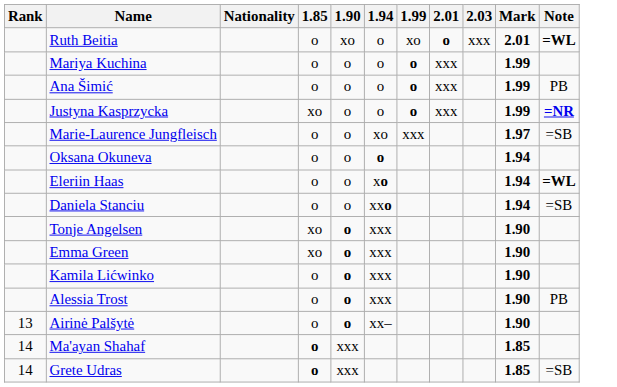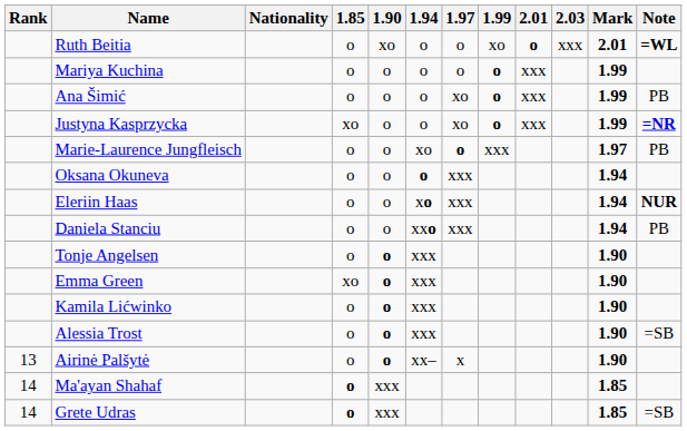 <table class="wikitable sortable" style="text-align:center">
 <tr>
 <th>Rank</th>
 <th>Name</th>
 <th>Nationality</th>
 <th>1.85</th>
 <th>1.90</th>
 <th>1.94</th>
+<th>1.97</th>
 <th>1.99</th>
 <th>2.01</th>
 <th>2.03</th>
 <th>Mark</th>
 <th>Note</th>
 </tr>
 <tr>
 <td></td>
 <td align=left><a href='#'>Ruth Beitia</a></td>
 <td align=left></td>
 <td>o</td>
 <td>xo</td>
 <td>o</td>
+<td>o</td>
 <td>xo</td>
 <td><strong>o</strong></td>
 <td>xxx</td>
 <td><strong>2.01</strong></td>
 <td><strong>=WL</strong></td>
 </tr>
 <tr>
 <td></td>
 <td align=left><a href='#'>Mariya Kuchina</a></td>
 <td align=left></td>
+<td>o</td>
 <td>o</td>
 <td>o</td>
 <td>o</td>
 <td><strong>o</strong></td>
 <td>xxx</td>
 <td></td>
 <td><strong>1.99</strong></td>
 <td></td>
 </tr>
 <tr>
 <td></td>
 <td align=left><a href='#'>Ana Šimić</a></td>
 <td align=left></td>
 <td>o</td>
 <td>o</td>
 <td>o</td>
+<td>xo</td>
 <td><strong>o</strong></td>
 <td>xxx</td>
 <td></td>
 <td><strong>1.99</strong></td>
 <td>PB</td>
 </tr>
 <tr>
 <td></td>
 <td align=left><a href='#'>Justyna Kasprzycka</a></td>
 <td align=left></td>
 <td>xo</td>
 <td>o</td>
 <td>o</td>
+<td>xo</td>
 <td><strong>o</strong></td>
 <td>xxx</td>
 <td></td>
 <td><strong>1.99</strong></td>
 <td><strong><a href='#'>=NR</a></strong></td>
 </tr>
 <tr>
 <td></td>
 <td align=left><a href='#'>Marie-Laurence Jungfleisch</a></td>
 <td align=left></td>
 <td>o</td>
 <td>o</td>
 <td>xo</td>
+<td><strong>o</strong></td>
 <td>xxx</td>
 <td></td>
 <td></td>
 <td><strong>1.97</strong></td>
-<td>=SB</td>
+<td>PB</td>
 </tr>
 <tr>
 <td></td>
 <td align=left><a href='#'>Oksana Okuneva</a></td>
 <td align=left></td>
 <td>o</td>
 <td>o</td>
 <td><strong>o</strong></td>
+<td>xxx</td>
 <td></td>
 <td></td>
 <td></td>
 <td><strong>1.94</strong></td>
 <td></td>
 </tr>
 <tr>
 <td></td>
 <td align=left><a href='#'>Eleriin Haas</a></td>
 <td align=left></td>
 <td>o</td>
 <td>o</td>
 <td>x<strong>o</strong></td>
+<td>xxx</td>
 <td></td>
 <td></td>
 <td></td>
 <td><strong>1.94</strong></td>
-<td><strong>=WL</strong></td>
+<td><strong>NUR</strong></td>
 </tr>
 <tr>
 <td></td>
 <td align=left><a href='#'>Daniela Stanciu</a></td>
 <td align=left></td>
 <td>o</td>
 <td>o</td>
 <td>xx<strong>o</strong></td>
+<td>xxx</td>
 <td></td>
 <td></td>
 <td></td>
 <td><strong>1.94</strong></td>
-<td>=SB</td>
+<td>PB</td>
 </tr>
 <tr>
 <td></td>
 <td align=left><a href='#'>Tonje Angelsen</a></td>
 <td align=left></td>
-<td>xo</td>
+<td>o</td>
 <td><strong>o</strong></td>
 <td>xxx</td>
+<td></td>
 <td></td>
 <td></td>
 <td></td>
 <td><strong>1.90</strong></td>
 <td></td>
 </tr>
 <tr>
 <td></td>
 <td align=left><a href='#'>Emma Green</a></td>
 <td align=left></td>
 <td>xo</td>
 <td><strong>o</strong></td>
 <td>xxx</td>
 <td></td>
 <td></td>
 <td></td>
+<td></td>
 <td><strong>1.90</strong></td>
 <td></td>
 </tr>
 <tr>
 <td></td>
 <td align=left><a href='#'>Kamila Lićwinko</a></td>
 <td align=left></td>
 <td>o</td>
 <td><strong>o</strong></td>
 <td>xxx</td>
+<td></td>
 <td></td>
 <td></td>
 <td></td>
 <td><strong>1.90</strong></td>
 <td></td>
 </tr>
 <tr>
 <td></td>
 <td align=left><a href='#'>Alessia Trost</a></td>
 <td align=left></td>
 <td>o</td>
 <td><strong>o</strong></td>
 <td>xxx</td>
 <td></td>
 <td></td>
 <td></td>
+<td></td>
 <td><strong>1.90</strong></td>
-<td>PB</td>
+<td>=SB</td>
 </tr>
 <tr>
 <td>13</td>
 <td align=left><a href='#'>Airinė Palšytė</a></td>
 <td align=left></td>
 <td>o</td>
 <td><strong>o</strong></td>
 <td>xx–</td>
+<td>x</td>
 <td></td>
 <td></td>
 <td></td>
 <td><strong>1.90</strong></td>
 <td></td>
 </tr>
 <tr>
 <td>14</td>
 <td align=left><a href='#'>Ma'ayan Shahaf</a></td>
 <td align=left></td>
 <td><strong>o</strong></td>
 <td>xxx</td>
+<td></td>
 <td></td>
 <td></td>
 <td></td>
 <td></td>
 <td><strong>1.85</strong></td>
 <td></td>
 </tr>
 <tr>
 <td>14</td>
 <td align=left><a href='#'>Grete Udras</a></td>
 <td align=left></td>
 <td><strong>o</strong></td>
 <td>xxx</td>
 <td></td>
 <td></td>
 <td></td>
 <td></td>
+<td></td>
 <td><strong>1.85</strong></td>
 <td>=SB</td>
 </tr>
 </table>
